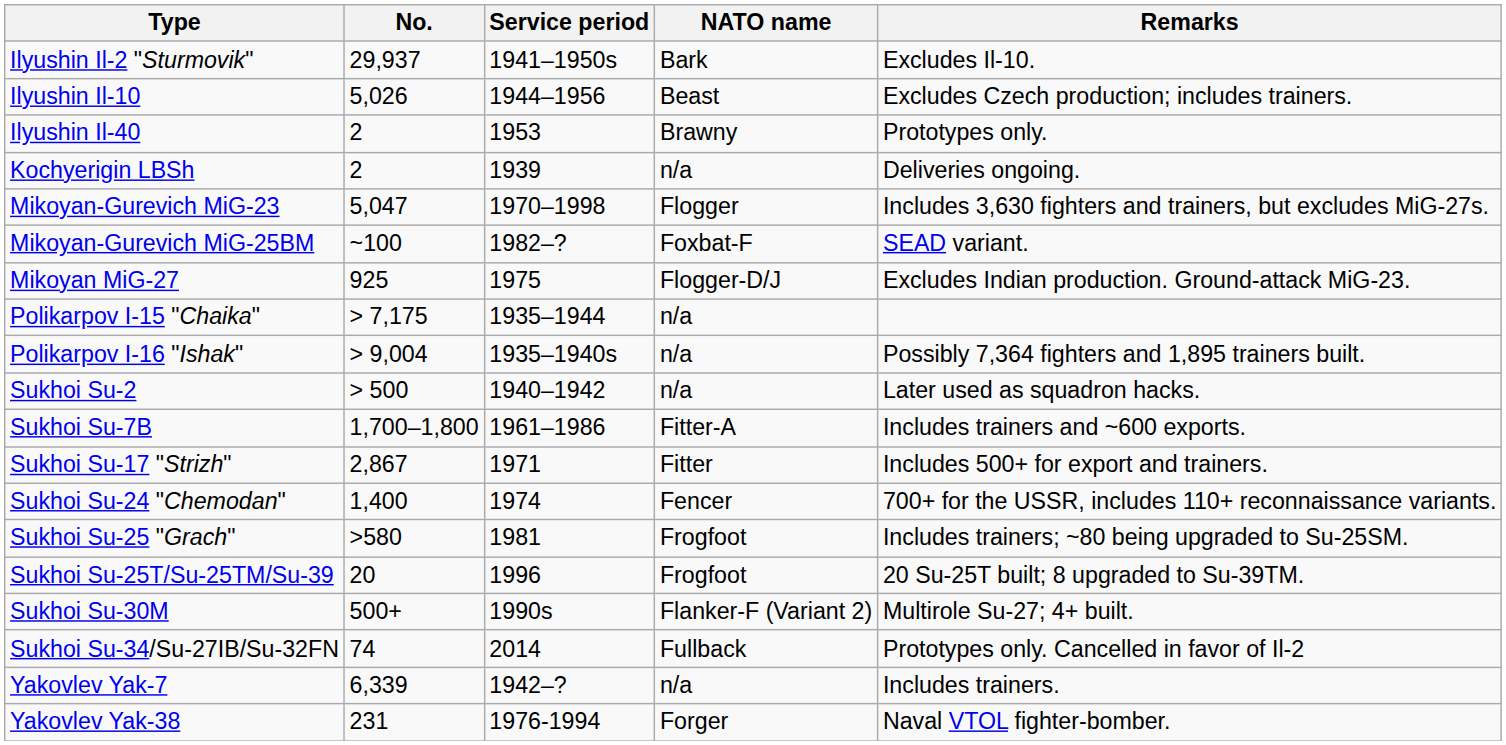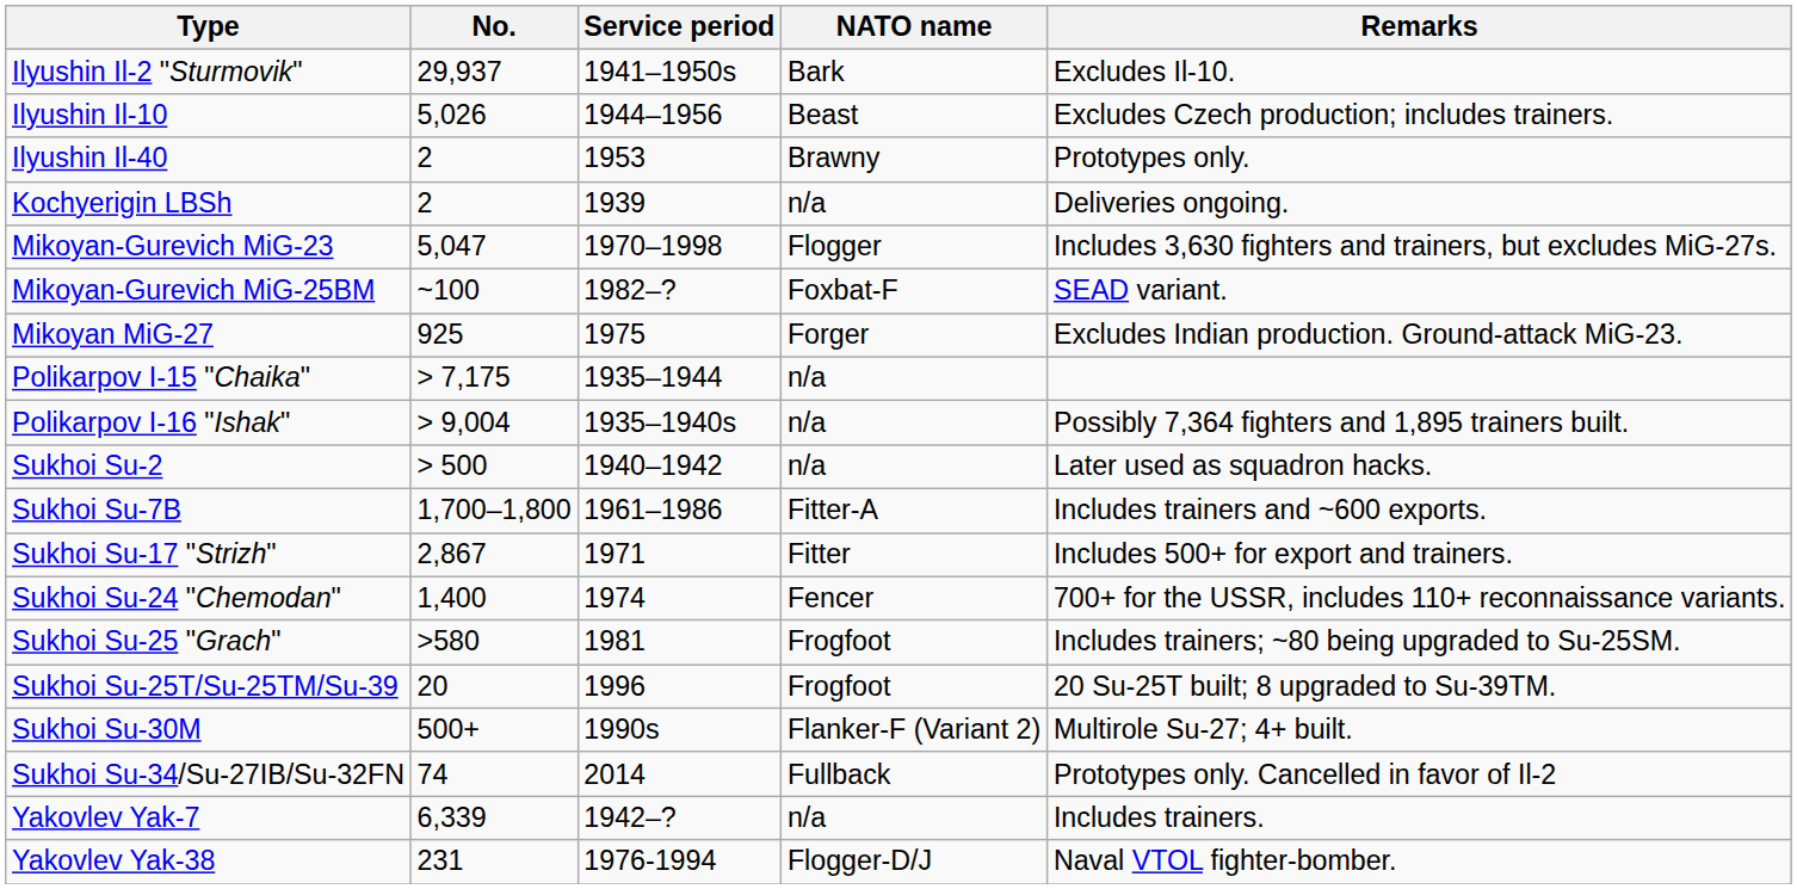 <table class="wikitable sortable">
 <tr>
 <th>Type</th>
 <th>No.</th>
 <th>Service period</th>
 <th>NATO name</th>
 <th>Remarks</th>
 </tr>
 <tr>
 <td><a href='#'>Ilyushin Il-2</a> "<em>Sturmovik</em>"</td>
 <td>29,937</td>
 <td>1941–1950s</td>
 <td>Bark</td>
 <td>Excludes Il-10.</td>
 </tr>
 <tr>
 <td><a href='#'>Ilyushin Il-10</a></td>
 <td>5,026</td>
 <td>1944–1956</td>
 <td>Beast</td>
 <td>Excludes Czech production; includes trainers.</td>
 </tr>
 <tr>
 <td><a href='#'>Ilyushin Il-40</a></td>
 <td>2</td>
 <td>1953</td>
 <td>Brawny</td>
 <td>Prototypes only.</td>
 </tr>
 <tr>
 <td><a href='#'>Kochyerigin LBSh</a></td>
 <td>2</td>
 <td>1939</td>
 <td>n/a</td>
 <td>Deliveries ongoing.</td>
 </tr>
 <tr>
 <td><a href='#'>Mikoyan-Gurevich MiG-23</a></td>
 <td>5,047</td>
 <td>1970–1998</td>
 <td>Flogger</td>
 <td>Includes 3,630 fighters and trainers, but excludes MiG-27s.</td>
 </tr>
 <tr>
 <td><a href='#'>Mikoyan-Gurevich MiG-25BM</a></td>
 <td>~100</td>
 <td>1982–?</td>
 <td>Foxbat-F</td>
 <td><a href='#'>SEAD</a> variant.</td>
 </tr>
 <tr>
 <td><a href='#'>Mikoyan MiG-27</a></td>
 <td>925</td>
 <td>1975</td>
-<td>Flogger-D/J</td>
+<td>Forger</td>
 <td>Excludes Indian production. Ground-attack MiG-23.</td>
 </tr>
 <tr>
 <td><a href='#'>Polikarpov I-15</a> "<em>Chaika</em>"</td>
 <td>> 7,175</td>
 <td>1935–1944</td>
 <td>n/a</td>
 <td></td>
 </tr>
 <tr>
 <td><a href='#'>Polikarpov I-16</a> "<em>Ishak</em>"</td>
 <td>> 9,004</td>
 <td>1935–1940s</td>
 <td>n/a</td>
 <td>Possibly 7,364 fighters and 1,895 trainers built.</td>
 </tr>
 <tr>
 <td><a href='#'>Sukhoi Su-2</a></td>
 <td>> 500</td>
 <td>1940–1942</td>
 <td>n/a</td>
 <td>Later used as squadron hacks.</td>
 </tr>
 <tr>
 <td><a href='#'>Sukhoi Su-7B</a></td>
 <td>1,700–1,800</td>
 <td>1961–1986</td>
 <td>Fitter-A</td>
 <td>Includes trainers and ~600 exports.</td>
 </tr>
 <tr>
 <td><a href='#'>Sukhoi Su-17</a> "<em>Strizh</em>"</td>
 <td>2,867</td>
 <td>1971</td>
 <td>Fitter</td>
 <td>Includes 500+ for export and trainers.</td>
 </tr>
 <tr>
 <td><a href='#'>Sukhoi Su-24</a> "<em>Chemodan</em>"</td>
 <td>1,400</td>
 <td>1974</td>
 <td>Fencer</td>
 <td>700+ for the USSR, includes 110+ reconnaissance variants.</td>
 </tr>
 <tr>
 <td><a href='#'>Sukhoi Su-25</a> "<em>Grach</em>"</td>
 <td>>580</td>
 <td>1981</td>
 <td>Frogfoot</td>
 <td>Includes trainers; ~80 being upgraded to Su-25SM.</td>
 </tr>
 <tr>
 <td><a href='#'>Sukhoi Su-25T/Su-25TM/Su-39</a></td>
 <td>20</td>
 <td>1996</td>
 <td>Frogfoot</td>
 <td>20 Su-25T built; 8 upgraded to Su-39TM.</td>
 </tr>
 <tr>
 <td><a href='#'>Sukhoi Su-30M</a></td>
 <td>500+</td>
 <td>1990s</td>
 <td>Flanker-F (Variant 2)</td>
 <td>Multirole Su-27; 4+ built.</td>
 </tr>
 <tr>
 <td><a href='#'>Sukhoi Su-34</a>/Su-27IB/Su-32FN</td>
 <td>74</td>
 <td>2014</td>
 <td>Fullback</td>
 <td>Prototypes only. Cancelled in favor of Il-2</td>
 </tr>
 <tr>
 <td><a href='#'>Yakovlev Yak-7</a></td>
 <td>6,339</td>
 <td>1942–?</td>
 <td>n/a</td>
 <td>Includes trainers.</td>
 </tr>
 <tr>
 <td><a href='#'>Yakovlev Yak-38</a></td>
 <td>231</td>
 <td>1976-1994</td>
-<td>Forger</td>
+<td>Flogger-D/J</td>
 <td>Naval <a href='#'>VTOL</a> fighter-bomber.</td>
 </tr>
 <tr>
 </tr>
 </table>
